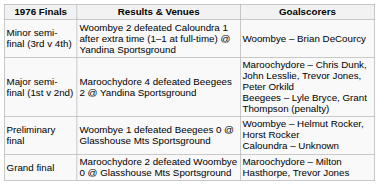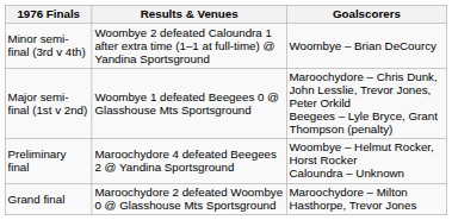 <table class="wikitable">
 <tr>
 <th>1976 Finals</th>
 <th>Results & Venues</th>
 <th>Goalscorers</th>
 </tr>
 <tr>
 <td>Minor semi-final (3rd v 4th)</td>
 <td>Woombye 2 defeated Caloundra 1 after extra time (1–1 at full-time) @ Yandina Sportsground</td>
 <td>Woombye – Brian DeCourcy</td>
 </tr>
 <tr>
 <td>Major semi-final (1st v 2nd)</td>
-<td>Maroochydore 4 defeated Beegees 2 @ Yandina Sportsground</td>
+<td>Woombye 1 defeated Beegees 0 @ Glasshouse Mts Sportsground</td>
 <td>Maroochydore – Chris Dunk, John Lesslie, Trevor Jones, Peter Orkild<br>Beegees – Lyle Bryce, Grant Thompson (penalty)</td>
 </tr>
 <tr>
 <td>Preliminary final</td>
-<td>Woombye 1 defeated Beegees 0 @ Glasshouse Mts Sportsground</td>
+<td>Maroochydore 4 defeated Beegees 2 @ Yandina Sportsground</td>
 <td>Woombye – Helmut Rocker, Horst Rocker<br>Caloundra – Unknown</td>
 </tr>
 <tr>
 <td>Grand final</td>
 <td>Maroochydore 2 defeated Woombye 0 @ Glasshouse Mts Sportsground</td>
 <td>Maroochydore – Milton Hasthorpe, Trevor Jones</td>
 </tr>
 </table>
